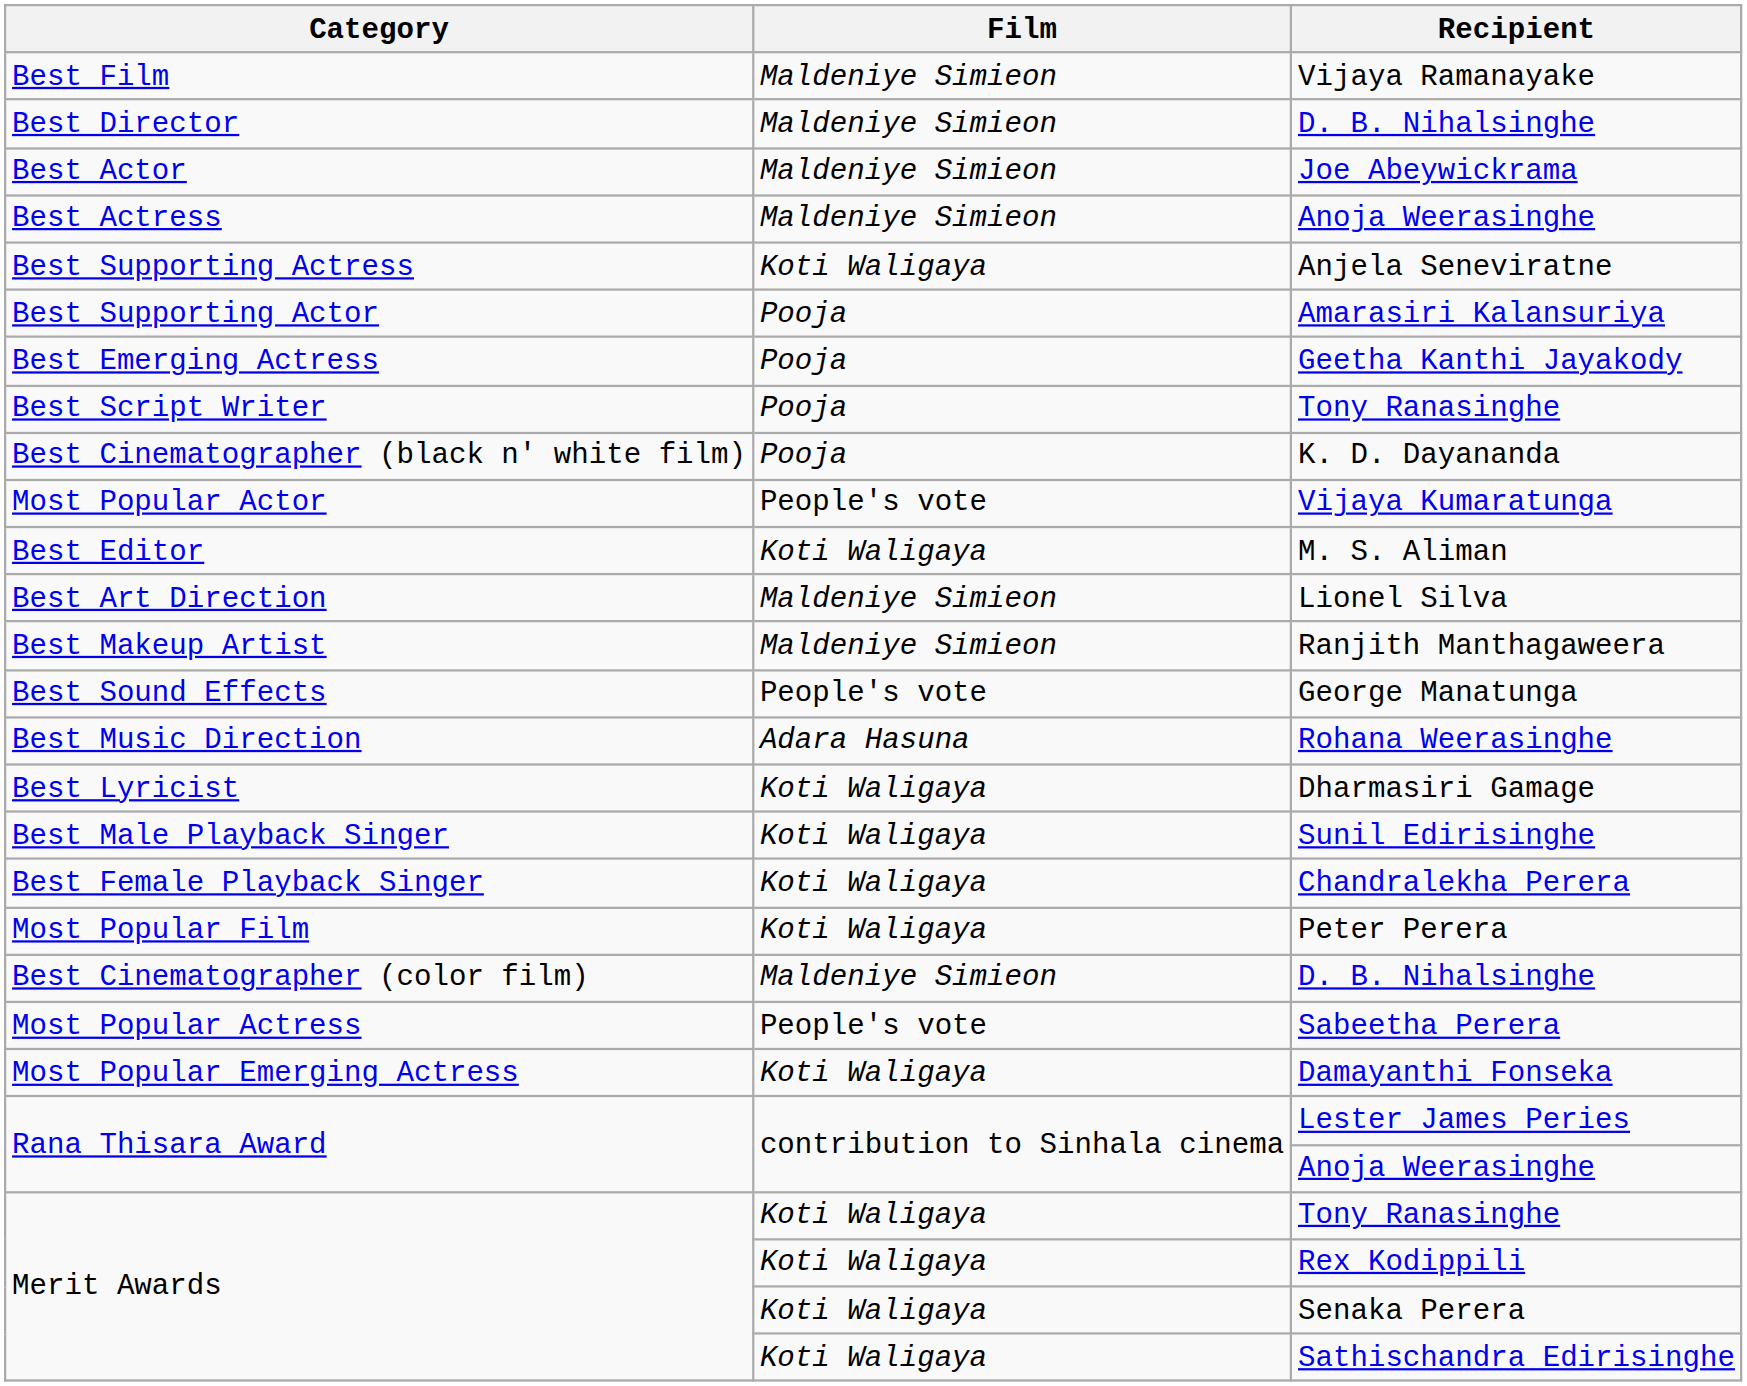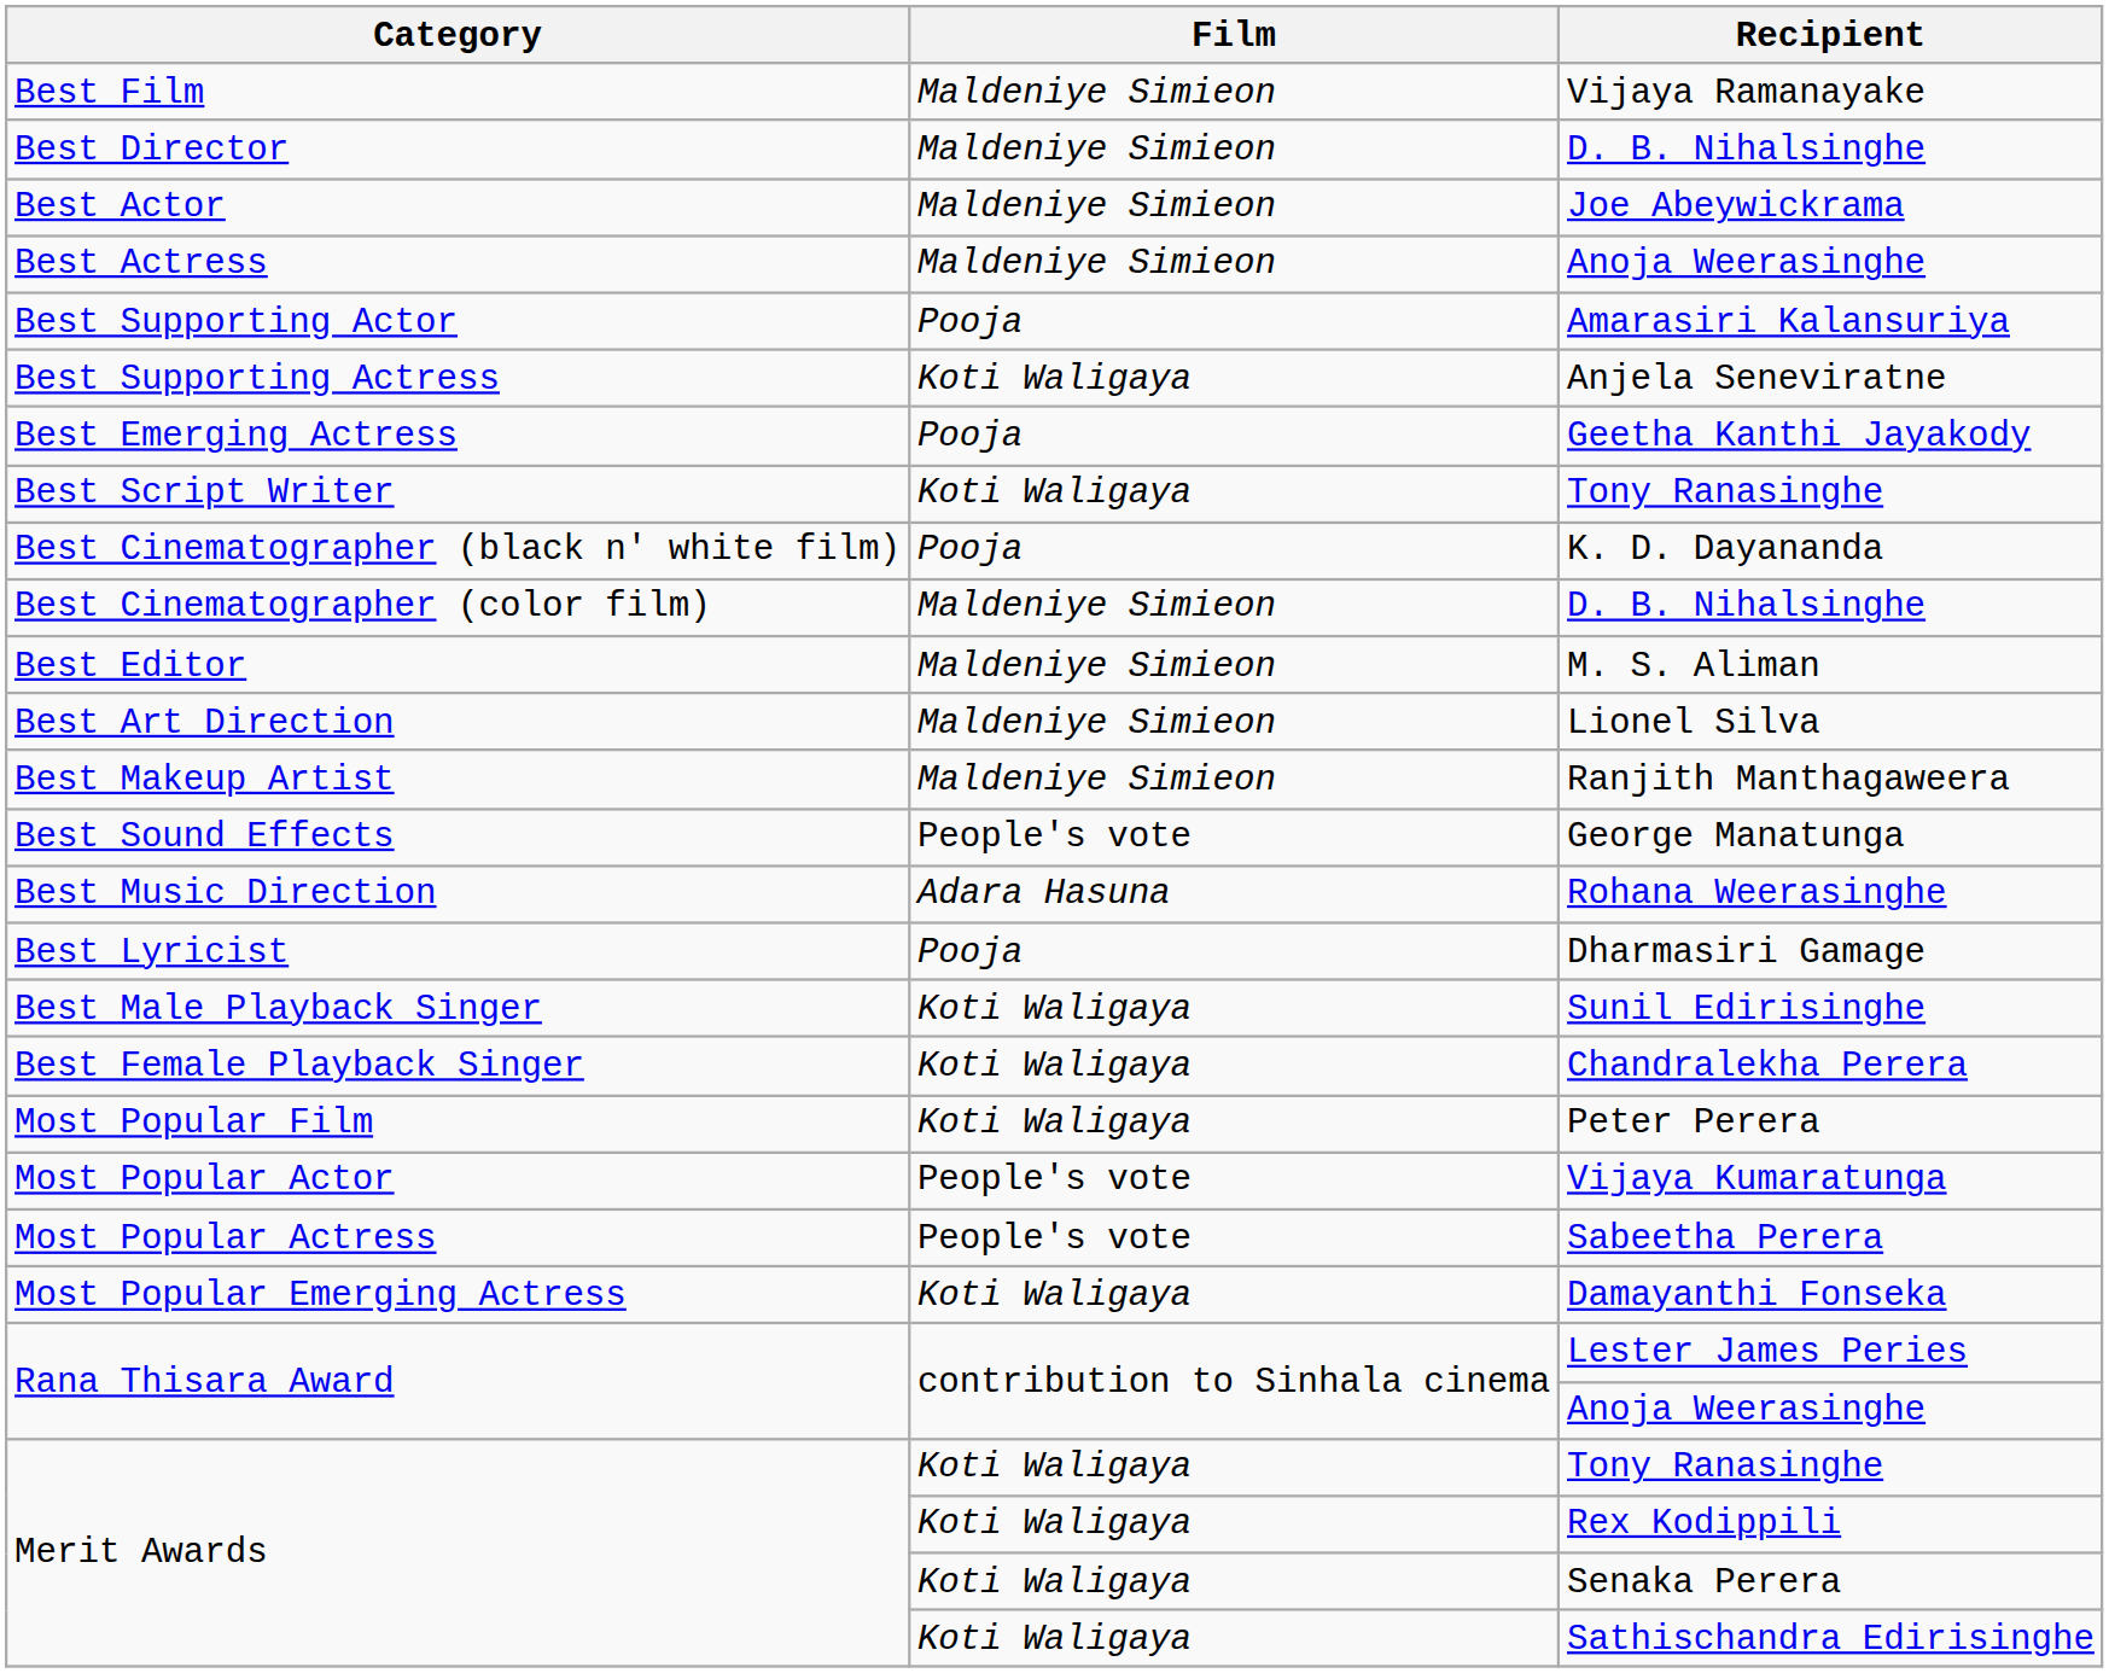 <table class="wikitable plainrowheaders sortable">
 <tr>
 <th scope="col">Category</th>
 <th scope="col">Film</th>
 <th scope="col">Recipient</th>
 </tr>
 <tr>
 <td><a href='#'>Best Film</a></td>
 <td><em>Maldeniye Simieon</em></td>
 <td>Vijaya Ramanayake</td>
 </tr>
 <tr>
 <td><a href='#'>Best Director</a></td>
 <td><em>Maldeniye Simieon</em></td>
 <td><a href='#'>D. B. Nihalsinghe</a></td>
 </tr>
 <tr>
 <td><a href='#'>Best Actor</a></td>
 <td><em>Maldeniye Simieon</em></td>
 <td><a href='#'>Joe Abeywickrama</a></td>
 </tr>
 <tr>
 <td><a href='#'>Best Actress</a></td>
 <td><em>Maldeniye Simieon</em></td>
 <td><a href='#'>Anoja Weerasinghe</a></td>
 </tr>
 <tr>
+<td><a href='#'>Best Supporting Actor</a></td>
+<td><em>Pooja</em></td>
+<td><a href='#'>Amarasiri Kalansuriya</a></td>
+</tr>
+<tr>
 <td><a href='#'>Best Supporting Actress</a></td>
 <td><em>Koti Waligaya</em></td>
 <td>Anjela Seneviratne</td>
-</tr>
-<tr>
-<td><a href='#'>Best Supporting Actor</a></td>
-<td><em>Pooja</em></td>
-<td><a href='#'>Amarasiri Kalansuriya</a></td>
 </tr>
 <tr>
 <td><a href='#'>Best Emerging Actress</a></td>
 <td><em>Pooja</em></td>
 <td><a href='#'>Geetha Kanthi Jayakody</a></td>
 </tr>
 <tr>
 <td><a href='#'>Best Script Writer</a></td>
-<td><em>Pooja</em></td>
+<td><em>Koti Waligaya</em></td>
 <td><a href='#'>Tony Ranasinghe</a></td>
 </tr>
 <tr>
 <td><a href='#'>Best Cinematographer</a> (black n' white film)</td>
 <td><em>Pooja</em></td>
 <td>K. D. Dayananda</td>
 </tr>
 <tr>
-<td><a href='#'>Most Popular Actor</a></td>
-<td>People's vote</td>
-<td><a href='#'>Vijaya Kumaratunga</a></td>
+<td><a href='#'>Best Cinematographer</a> (color film)</td>
+<td><em>Maldeniye Simieon</em></td>
+<td><a href='#'>D. B. Nihalsinghe</a></td>
 </tr>
 <tr>
 <td><a href='#'>Best Editor</a></td>
-<td><em>Koti Waligaya</em></td>
+<td><em>Maldeniye Simieon</em></td>
 <td>M. S. Aliman</td>
 </tr>
 <tr>
 <td><a href='#'>Best Art Direction</a></td>
 <td><em>Maldeniye Simieon</em></td>
 <td>Lionel Silva</td>
 </tr>
 <tr>
 <td><a href='#'>Best Makeup Artist</a></td>
 <td><em>Maldeniye Simieon</em></td>
 <td>Ranjith Manthagaweera</td>
 </tr>
 <tr>
 <td><a href='#'>Best Sound Effects</a></td>
 <td>People's vote</td>
 <td>George Manatunga</td>
 </tr>
 <tr>
 <td><a href='#'>Best Music Direction</a></td>
 <td><em>Adara Hasuna</em></td>
 <td><a href='#'>Rohana Weerasinghe</a></td>
 </tr>
 <tr>
 <td><a href='#'>Best Lyricist</a></td>
-<td><em>Koti Waligaya</em></td>
+<td><em>Pooja</em></td>
 <td>Dharmasiri Gamage</td>
 </tr>
 <tr>
 <td><a href='#'>Best Male Playback Singer</a></td>
 <td><em>Koti Waligaya</em></td>
 <td><a href='#'>Sunil Edirisinghe</a></td>
 </tr>
 <tr>
 <td><a href='#'>Best Female Playback Singer</a></td>
 <td><em>Koti Waligaya</em></td>
 <td><a href='#'>Chandralekha Perera</a></td>
 </tr>
 <tr>
 <td><a href='#'>Most Popular Film</a></td>
 <td><em>Koti Waligaya</em></td>
 <td>Peter Perera</td>
 </tr>
 <tr>
-<td><a href='#'>Best Cinematographer</a> (color film)</td>
-<td><em>Maldeniye Simieon</em></td>
-<td><a href='#'>D. B. Nihalsinghe</a></td>
+<td><a href='#'>Most Popular Actor</a></td>
+<td>People's vote</td>
+<td><a href='#'>Vijaya Kumaratunga</a></td>
 </tr>
 <tr>
 <td><a href='#'>Most Popular Actress</a></td>
 <td>People's vote</td>
 <td><a href='#'>Sabeetha Perera</a></td>
 </tr>
 <tr>
 <td><a href='#'>Most Popular Emerging Actress</a></td>
 <td><em>Koti Waligaya</em></td>
 <td><a href='#'>Damayanthi Fonseka</a></td>
 </tr>
 <tr>
 <td rowspan=2><a href='#'>Rana Thisara Award</a></td>
 <td rowspan=2>contribution to Sinhala cinema</td>
 <td><a href='#'>Lester James Peries</a></td>
 </tr>
 <tr>
 <td><a href='#'>Anoja Weerasinghe</a></td>
 </tr>
 <tr>
 <td rowspan=4>Merit Awards</td>
 <td><em>Koti Waligaya</em></td>
 <td><a href='#'>Tony Ranasinghe</a></td>
 </tr>
 <tr>
 <td><em>Koti Waligaya</em></td>
 <td><a href='#'>Rex Kodippili</a></td>
 </tr>
 <tr>
 <td><em>Koti Waligaya</em></td>
 <td>Senaka Perera</td>
 </tr>
 <tr>
 <td><em>Koti Waligaya</em></td>
 <td><a href='#'>Sathischandra Edirisinghe</a></td>
 </tr>
 </table>
